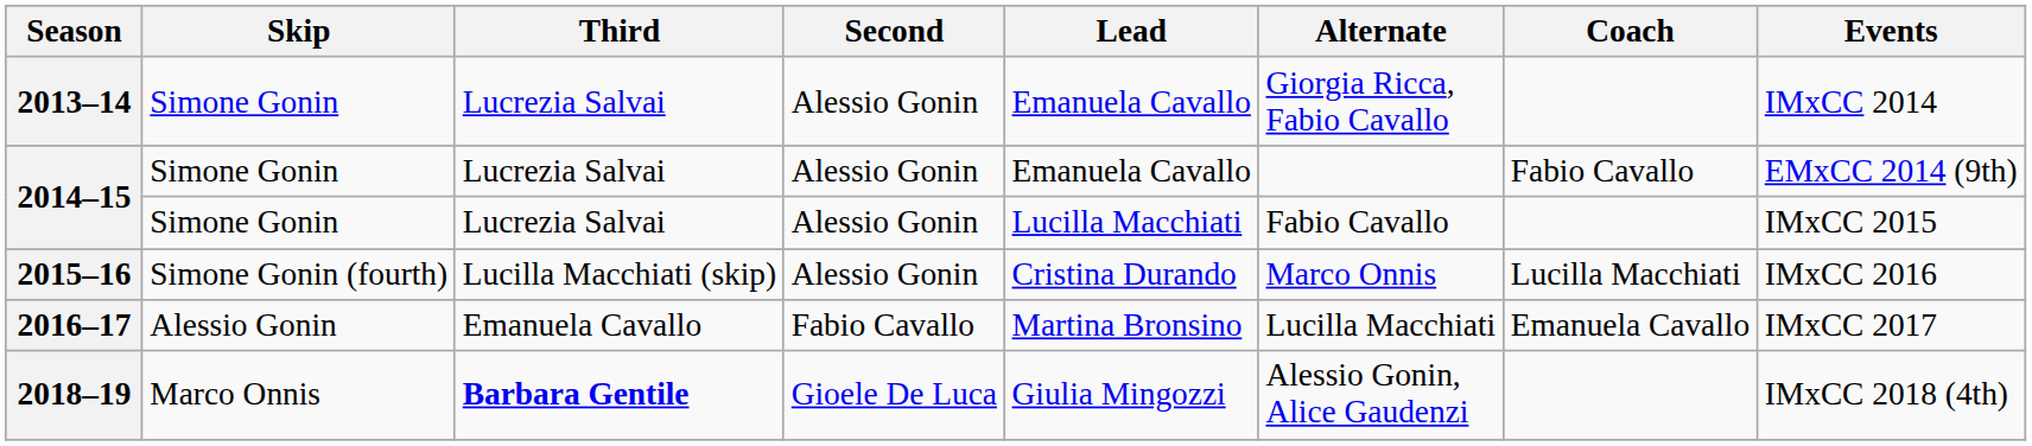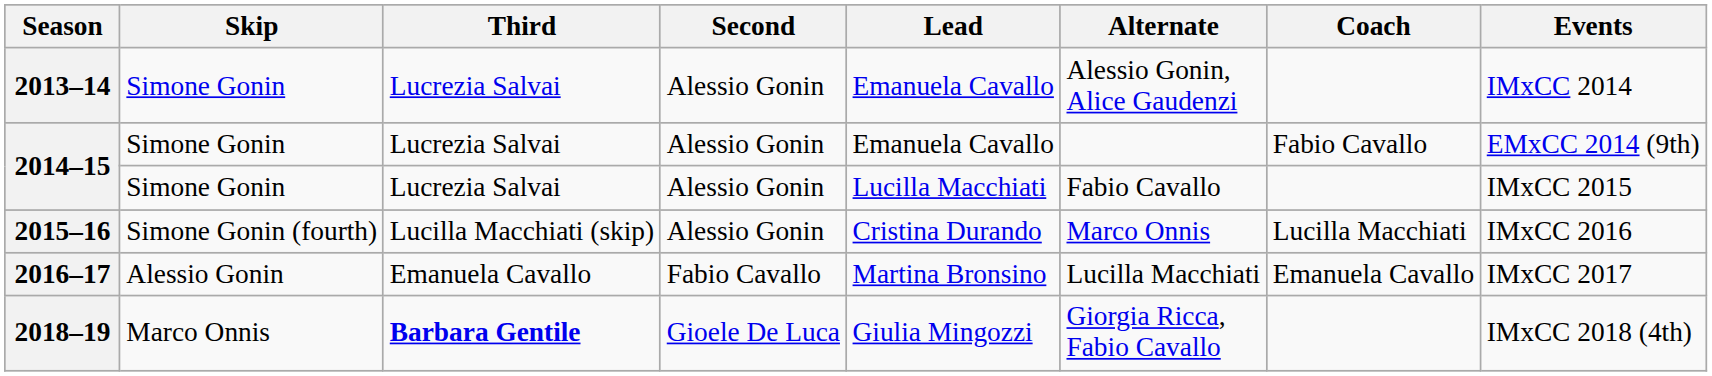 <table class="wikitable">
 <tr>
 <th scope="col" width="60">Season</th>
 <th scope="col">Skip</th>
 <th scope="col">Third</th>
 <th scope="col">Second</th>
 <th scope="col">Lead</th>
 <th scope="col">Alternate</th>
 <th scope="col">Coach</th>
 <th scope="col">Events</th>
 </tr>
 <tr>
 <th scope="row">2013–14</th>
 <td><a href='#'>Simone Gonin</a></td>
 <td><a href='#'>Lucrezia Salvai</a></td>
 <td>Alessio Gonin</td>
 <td><a href='#'>Emanuela Cavallo</a></td>
-<td><a href='#'>Giorgia Ricca</a>,<br><a href='#'>Fabio Cavallo</a></td>
+<td>Alessio Gonin,<br><a href='#'>Alice Gaudenzi</a></td>
 <td></td>
 <td><a href='#'>IMxCC</a> 2014 </td>
 </tr>
 <tr>
 <th scope="row" rowspan="2">2014–15</th>
 <td>Simone Gonin</td>
 <td>Lucrezia Salvai</td>
 <td>Alessio Gonin</td>
 <td>Emanuela Cavallo</td>
 <td></td>
 <td>Fabio Cavallo</td>
 <td><a href='#'>EMxCC 2014</a> (9th)</td>
 </tr>
 <tr>
 <td>Simone Gonin</td>
 <td>Lucrezia Salvai</td>
 <td>Alessio Gonin</td>
 <td><a href='#'>Lucilla Macchiati</a></td>
 <td>Fabio Cavallo</td>
 <td></td>
 <td>IMxCC 2015 </td>
 </tr>
 <tr>
 <th scope="row">2015–16</th>
 <td>Simone Gonin (fourth)</td>
 <td>Lucilla Macchiati (skip)</td>
 <td>Alessio Gonin</td>
 <td><a href='#'>Cristina Durando</a></td>
 <td><a href='#'>Marco Onnis</a></td>
 <td>Lucilla Macchiati</td>
 <td>IMxCC 2016 </td>
 </tr>
 <tr>
 <th scope="row">2016–17</th>
 <td>Alessio Gonin</td>
 <td>Emanuela Cavallo</td>
 <td>Fabio Cavallo</td>
 <td><a href='#'>Martina Bronsino</a></td>
 <td>Lucilla Macchiati</td>
 <td>Emanuela Cavallo</td>
 <td>IMxCC 2017 </td>
 </tr>
 <tr>
 <th scope="row">2018–19</th>
 <td>Marco Onnis</td>
 <td><strong><a href='#'>Barbara Gentile</a></strong></td>
 <td><a href='#'>Gioele De Luca</a></td>
 <td><a href='#'>Giulia Mingozzi</a></td>
-<td>Alessio Gonin,<br><a href='#'>Alice Gaudenzi</a></td>
+<td><a href='#'>Giorgia Ricca</a>,<br><a href='#'>Fabio Cavallo</a></td>
 <td></td>
 <td>IMxCC 2018 (4th)</td>
 </tr>
 </table>
